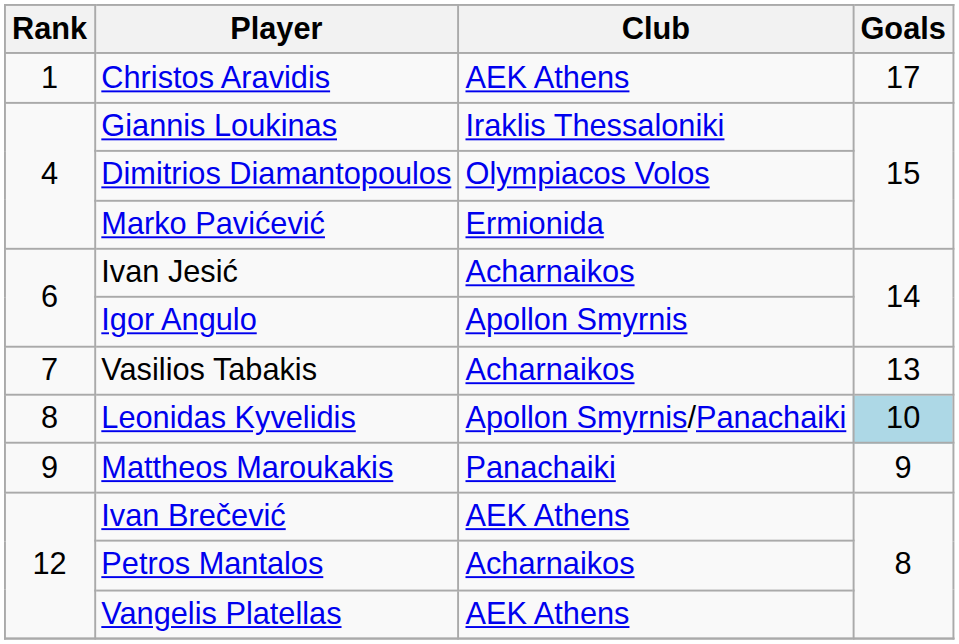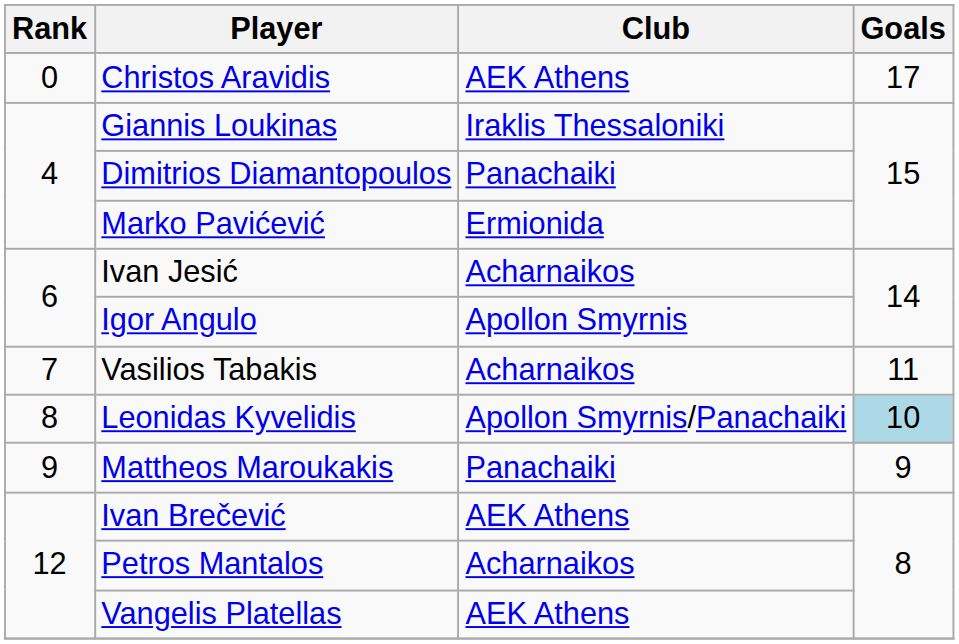 <table class="wikitable" style="text-align:center">
 <tr>
 <th>Rank</th>
 <th>Player</th>
 <th>Club</th>
 <th>Goals</th>
 </tr>
 <tr>
-<td>1</td>
+<td>0</td>
 <td align="left"> <a href='#'>Christos Aravidis</a></td>
 <td align="left"><a href='#'>AEK Athens</a></td>
 <td>17</td>
 </tr>
 <tr>
 <td rowspan="3">4</td>
 <td align="left"> <a href='#'>Giannis Loukinas</a></td>
 <td align="left"><a href='#'>Iraklis Thessaloniki</a></td>
 <td rowspan="3">15</td>
 </tr>
 <tr>
 <td align="left"> <a href='#'>Dimitrios Diamantopoulos</a></td>
-<td align="left"><a href='#'>Olympiacos Volos</a></td>
+<td align="left"><a href='#'>Panachaiki</a></td>
 </tr>
 <tr>
 <td align="left"> <a href='#'>Marko Pavićević</a></td>
 <td align="left"><a href='#'>Ermionida</a></td>
 </tr>
 <tr>
 <td rowspan="2">6</td>
 <td align="left"> Ivan Jesić</td>
 <td align="left"><a href='#'>Acharnaikos</a></td>
 <td rowspan="2">14</td>
 </tr>
 <tr>
 <td align="left"> <a href='#'>Igor Angulo</a></td>
 <td align="left"><a href='#'>Apollon Smyrnis</a></td>
 </tr>
 <tr>
 <td>7</td>
 <td align="left"> Vasilios Tabakis</td>
 <td align="left"><a href='#'>Acharnaikos</a></td>
-<td>13</td>
+<td>11</td>
 </tr>
 <tr>
 <td>8</td>
 <td align="left"> <a href='#'>Leonidas Kyvelidis</a></td>
 <td align="left"><a href='#'>Apollon Smyrnis</a>/<a href='#'>Panachaiki</a></td>
 <td style="background: lightblue;">10</td>
 </tr>
 <tr>
 <td>9</td>
 <td align="left"> <a href='#'>Mattheos Maroukakis</a></td>
 <td align="left"><a href='#'>Panachaiki</a></td>
 <td>9</td>
 </tr>
 <tr>
 <td rowspan="3">12</td>
 <td align="left"> <a href='#'>Ivan Brečević</a></td>
 <td align="left"><a href='#'>AEK Athens</a></td>
 <td rowspan="3">8</td>
 </tr>
 <tr>
 <td align="left"> <a href='#'>Petros Mantalos</a></td>
 <td align="left"><a href='#'>Acharnaikos</a></td>
 </tr>
 <tr>
 <td align="left"> <a href='#'>Vangelis Platellas</a></td>
 <td align="left"><a href='#'>AEK Athens</a></td>
 </tr>
 <tr>
 </tr>
 </table>
